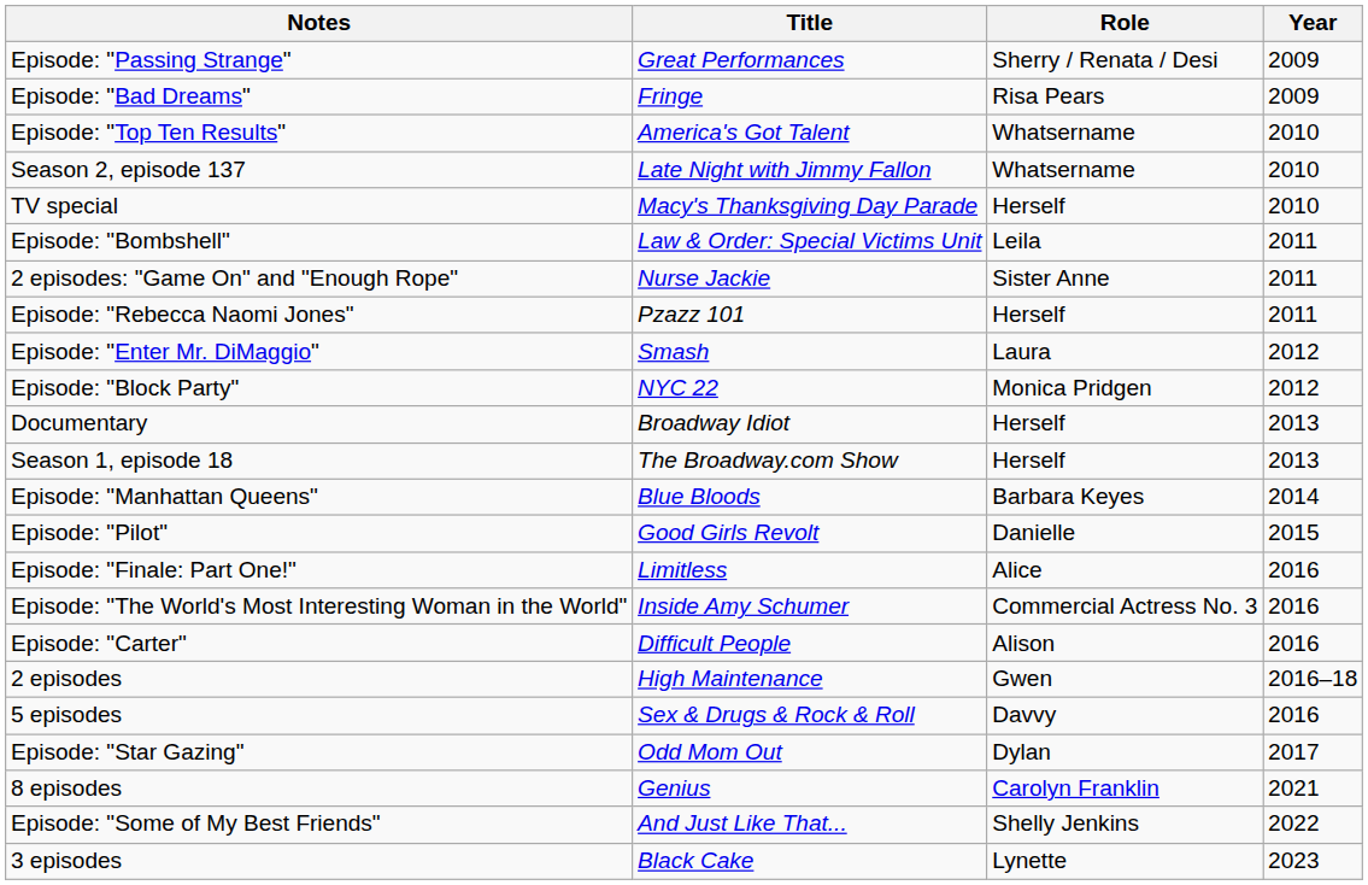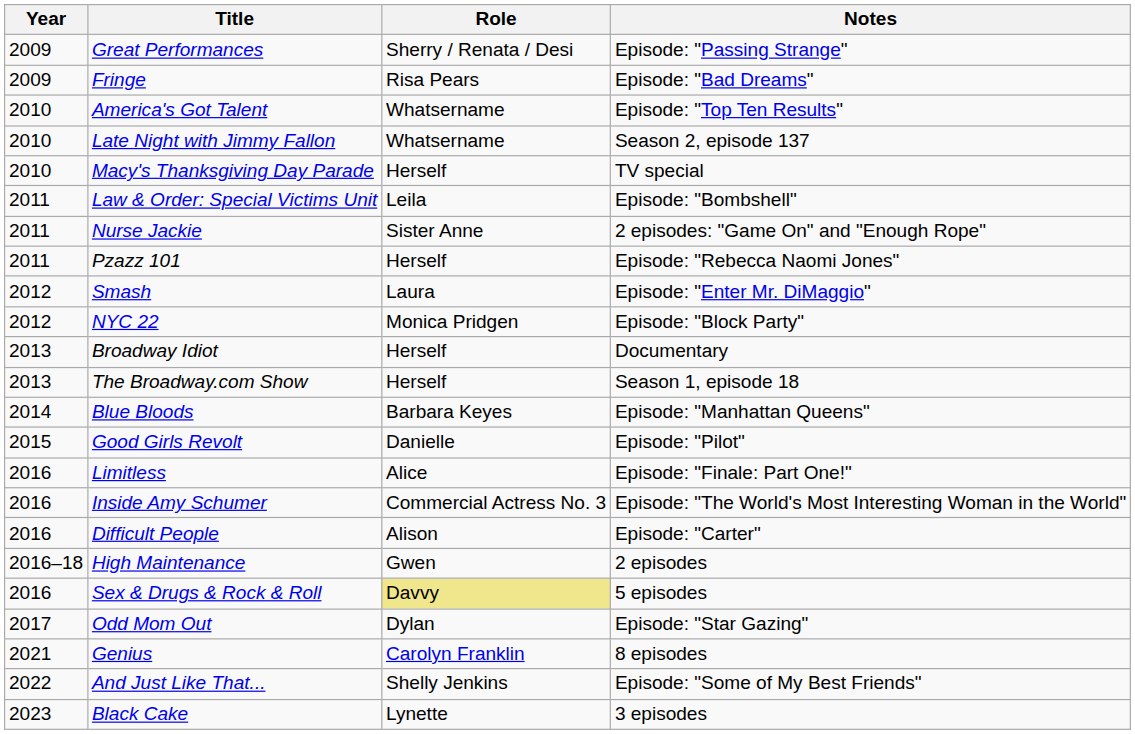 <table class="wikitable sortable">
 <tr>
-<th class="unsortable">Notes</th>
+<th>Year</th>
 <th>Title</th>
 <th>Role</th>
-<th>Year</th>
+<th class="unsortable">Notes</th>
 </tr>
 <tr>
-<td>Episode: "<a href='#'>Passing Strange</a>"</td>
+<td>2009</td>
 <td><em><a href='#'>Great Performances</a></em></td>
 <td>Sherry / Renata / Desi</td>
-<td>2009</td>
+<td>Episode: "<a href='#'>Passing Strange</a>"</td>
 </tr>
 <tr>
-<td>Episode: "<a href='#'>Bad Dreams</a>"</td>
+<td>2009</td>
 <td><em><a href='#'>Fringe</a></em></td>
 <td>Risa Pears</td>
-<td>2009</td>
+<td>Episode: "<a href='#'>Bad Dreams</a>"</td>
 </tr>
 <tr>
-<td>Episode: "<a href='#'>Top Ten Results</a>"</td>
+<td>2010</td>
 <td><em><a href='#'>America's Got Talent</a></em></td>
 <td>Whatsername</td>
-<td>2010</td>
+<td>Episode: "<a href='#'>Top Ten Results</a>"</td>
 </tr>
 <tr>
-<td>Season 2, episode 137</td>
+<td>2010</td>
 <td><em><a href='#'>Late Night with Jimmy Fallon</a></em></td>
 <td>Whatsername</td>
-<td>2010</td>
+<td>Season 2, episode 137</td>
 </tr>
 <tr>
-<td>TV special</td>
+<td>2010</td>
 <td><em><a href='#'>Macy's Thanksgiving Day Parade</a></em></td>
 <td>Herself</td>
-<td>2010</td>
+<td>TV special</td>
 </tr>
 <tr>
-<td>Episode: "Bombshell"</td>
+<td>2011</td>
 <td><em><a href='#'>Law & Order: Special Victims Unit</a></em></td>
 <td>Leila</td>
-<td>2011</td>
+<td>Episode: "Bombshell"</td>
 </tr>
 <tr>
-<td>2 episodes: "Game On" and "Enough Rope"</td>
+<td>2011</td>
 <td><em><a href='#'>Nurse Jackie</a></em></td>
 <td>Sister Anne</td>
-<td>2011</td>
+<td>2 episodes: "Game On" and "Enough Rope"</td>
 </tr>
 <tr>
-<td>Episode: "Rebecca Naomi Jones"</td>
+<td>2011</td>
 <td><em>Pzazz 101</em></td>
 <td>Herself</td>
-<td>2011</td>
+<td>Episode: "Rebecca Naomi Jones"</td>
 </tr>
 <tr>
-<td>Episode: "<a href='#'>Enter Mr. DiMaggio</a>"</td>
+<td>2012</td>
 <td><em><a href='#'>Smash</a></em></td>
 <td>Laura</td>
-<td>2012</td>
+<td>Episode: "<a href='#'>Enter Mr. DiMaggio</a>"</td>
 </tr>
 <tr>
-<td>Episode: "Block Party"</td>
+<td>2012</td>
 <td><em><a href='#'>NYC 22</a></em></td>
 <td>Monica Pridgen</td>
-<td>2012</td>
+<td>Episode: "Block Party"</td>
 </tr>
 <tr>
-<td>Documentary</td>
+<td>2013</td>
 <td><em>Broadway Idiot</em></td>
 <td>Herself</td>
-<td>2013</td>
+<td>Documentary</td>
 </tr>
 <tr>
-<td>Season 1, episode 18</td>
+<td>2013</td>
 <td><em>The Broadway.com Show</em></td>
 <td>Herself</td>
-<td>2013</td>
+<td>Season 1, episode 18</td>
 </tr>
 <tr>
-<td>Episode: "Manhattan Queens"</td>
+<td>2014</td>
 <td><em><a href='#'>Blue Bloods</a></em></td>
 <td>Barbara Keyes</td>
-<td>2014</td>
+<td>Episode: "Manhattan Queens"</td>
 </tr>
 <tr>
-<td>Episode: "Pilot"</td>
+<td>2015</td>
 <td><em><a href='#'>Good Girls Revolt</a></em></td>
 <td>Danielle</td>
-<td>2015</td>
+<td>Episode: "Pilot"</td>
 </tr>
 <tr>
-<td>Episode: "Finale: Part One!"</td>
+<td>2016</td>
 <td><em><a href='#'>Limitless</a></em></td>
 <td>Alice</td>
-<td>2016</td>
+<td>Episode: "Finale: Part One!"</td>
 </tr>
 <tr>
-<td>Episode: "The World's Most Interesting Woman in the World"</td>
+<td>2016</td>
 <td><em><a href='#'>Inside Amy Schumer</a></em></td>
 <td>Commercial Actress No. 3</td>
-<td>2016</td>
+<td>Episode: "The World's Most Interesting Woman in the World"</td>
 </tr>
 <tr>
-<td>Episode: "Carter"</td>
+<td>2016</td>
 <td><em><a href='#'>Difficult People</a></em></td>
 <td>Alison</td>
-<td>2016</td>
+<td>Episode: "Carter"</td>
 </tr>
 <tr>
-<td>2 episodes</td>
+<td>2016–18</td>
 <td><em><a href='#'>High Maintenance</a></em></td>
 <td>Gwen</td>
-<td>2016–18</td>
+<td>2 episodes</td>
 </tr>
 <tr>
+<td>2016</td>
+<td><em><a href='#'>Sex & Drugs & Rock & Roll</a></em></td>
+<td style="background: khaki;">Davvy</td>
 <td>5 episodes</td>
-<td><em><a href='#'>Sex & Drugs & Rock & Roll</a></em></td>
-<td>Davvy</td>
-<td>2016</td>
 </tr>
 <tr>
-<td>Episode: "Star Gazing"</td>
+<td>2017</td>
 <td><em><a href='#'>Odd Mom Out</a></em></td>
 <td>Dylan</td>
-<td>2017</td>
+<td>Episode: "Star Gazing"</td>
 </tr>
 <tr>
-<td>8 episodes</td>
+<td>2021</td>
 <td><em><a href='#'>Genius</a></em></td>
 <td><a href='#'>Carolyn Franklin</a></td>
-<td>2021</td>
+<td>8 episodes</td>
 </tr>
 <tr>
-<td>Episode: "Some of My Best Friends"</td>
+<td>2022</td>
 <td><em><a href='#'>And Just Like That...</a></em></td>
 <td>Shelly Jenkins</td>
-<td>2022</td>
+<td>Episode: "Some of My Best Friends"</td>
 </tr>
 <tr>
-<td>3 episodes</td>
+<td>2023</td>
 <td><em><a href='#'>Black Cake</a></em></td>
 <td>Lynette</td>
-<td>2023</td>
+<td>3 episodes</td>
 </tr>
 </table>
